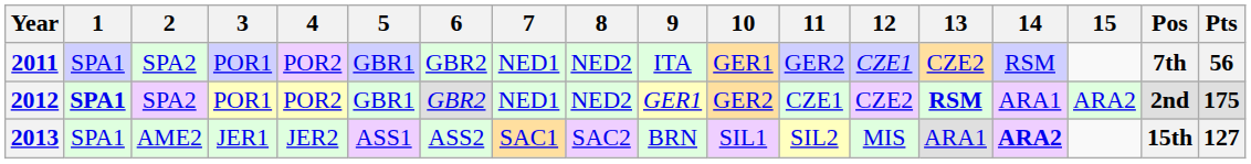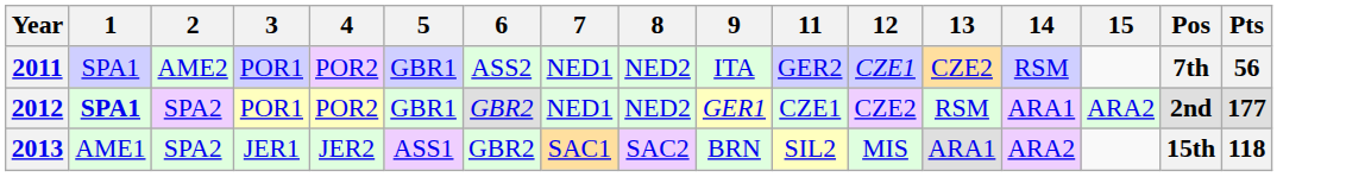 <table class="wikitable" style="text-align:center">
 <tr>
 <th>Year</th>
 <th>1</th>
 <th>2</th>
 <th>3</th>
 <th>4</th>
 <th>5</th>
 <th>6</th>
 <th>7</th>
 <th>8</th>
 <th>9</th>
-<th>10</th>
 <th>11</th>
 <th>12</th>
 <th>13</th>
 <th>14</th>
 <th>15</th>
 <th>Pos</th>
 <th>Pts</th>
 </tr>
 <tr>
 <th><a href='#'>2011</a></th>
 <td style="background:#cfcfff;"><a href='#'>SPA1</a><br></td>
-<td style="background:#dfffdf;"><a href='#'>SPA2</a><br></td>
+<td style="background:#dfffdf;"><a href='#'>AME2</a><br></td>
 <td style="background:#cfcfff;"><a href='#'>POR1</a><br></td>
 <td style="background:#efcfff;"><a href='#'>POR2</a><br></td>
 <td style="background:#cfcfff;"><a href='#'>GBR1</a><br></td>
-<td style="background:#dfffdf;"><a href='#'>GBR2</a><br></td>
+<td style="background:#dfffdf;"><a href='#'>ASS2</a><br></td>
 <td style="background:#dfffdf;"><a href='#'>NED1</a><br></td>
 <td style="background:#dfffdf;"><a href='#'>NED2</a><br></td>
 <td style="background:#dfffdf;"><a href='#'>ITA</a><br></td>
-<td style="background:#ffdf9f;"><a href='#'>GER1</a><br></td>
 <td style="background:#cfcfff;"><a href='#'>GER2</a><br></td>
 <td style="background:#cfcfff;"><em><a href='#'>CZE1</a></em><br></td>
 <td style="background:#ffdf9f;"><a href='#'>CZE2</a><br></td>
 <td style="background:#cfcfff;"><a href='#'>RSM</a><br></td>
 <td></td>
 <th>7th</th>
 <th>56</th>
 </tr>
 <tr>
 <th><a href='#'>2012</a></th>
 <td style="background:#dfffdf;"><strong><a href='#'>SPA1</a><br></strong></td>
 <td style="background:#efcfff;"><a href='#'>SPA2</a><br></td>
 <td style="background:#ffffbf;"><a href='#'>POR1</a><br></td>
 <td style="background:#ffffbf;"><a href='#'>POR2</a><br></td>
 <td style="background:#dfffdf;"><a href='#'>GBR1</a><br></td>
 <td style="background:#dfdfdf;"><em><a href='#'>GBR2</a></em><br></td>
 <td style="background:#dfffdf;"><a href='#'>NED1</a><br></td>
 <td style="background:#dfffdf;"><a href='#'>NED2</a><br></td>
 <td style="background:#ffffbf;"><em><a href='#'>GER1</a></em><br></td>
-<td style="background:#ffdf9f;"><a href='#'>GER2</a><br></td>
 <td style="background:#dfffdf;"><a href='#'>CZE1</a><br></td>
 <td style="background:#efcfff;"><a href='#'>CZE2</a><br></td>
-<td style="background:#dfffdf;"><strong><a href='#'>RSM</a><br></strong></td>
+<td style="background:#dfffdf;"><a href='#'>RSM</a><br></td>
 <td style="background:#efcfff;"><a href='#'>ARA1</a><br></td>
 <td style="background:#dfffdf;"><a href='#'>ARA2</a><br></td>
 <th style="background:#dfdfdf;">2nd</th>
-<th style="background:#dfdfdf;">175</th>
+<th style="background:#dfdfdf;">177</th>
 </tr>
 <tr>
 <th><a href='#'>2013</a></th>
-<td style="background:#dfffdf;"><a href='#'>SPA1</a><br></td>
-<td style="background:#dfffdf;"><a href='#'>AME2</a><br></td>
+<td style="background:#dfffdf;"><a href='#'>AME1</a><br></td>
+<td style="background:#dfffdf;"><a href='#'>SPA2</a><br></td>
 <td style="background:#dfffdf;"><a href='#'>JER1</a><br></td>
 <td style="background:#dfffdf;"><a href='#'>JER2</a><br></td>
 <td style="background:#efcfff;"><a href='#'>ASS1</a><br></td>
-<td style="background:#dfffdf;"><a href='#'>ASS2</a><br></td>
+<td style="background:#dfffdf;"><a href='#'>GBR2</a><br></td>
 <td style="background:#ffdf9f;"><a href='#'>SAC1</a><br></td>
 <td style="background:#efcfff;"><a href='#'>SAC2</a><br></td>
 <td style="background:#dfffdf;"><a href='#'>BRN</a><br></td>
-<td style="background:#efcfff;"><a href='#'>SIL1</a><br></td>
 <td style="background:#ffffbf;"><a href='#'>SIL2</a><br></td>
 <td style="background:#dfffdf;"><a href='#'>MIS</a><br></td>
 <td style="background:#dfdfdf;"><a href='#'>ARA1</a><br></td>
-<td style="background:#efcfff;"><strong><a href='#'>ARA2</a><br></strong></td>
+<td style="background:#efcfff;"><a href='#'>ARA2</a><br></td>
 <td></td>
 <th>15th</th>
-<th>127</th>
+<th>118</th>
 </tr>
 </table>
